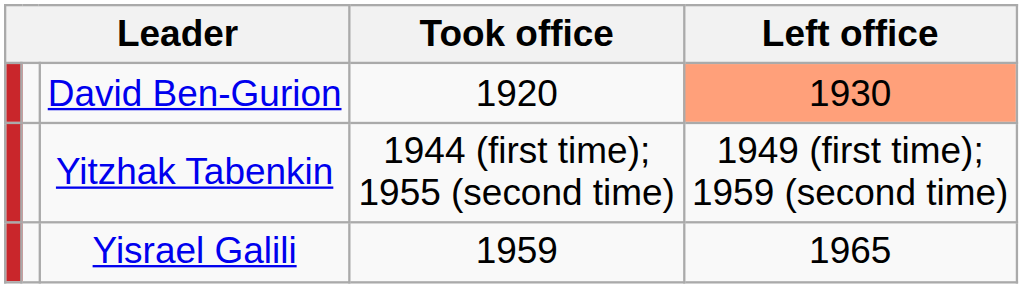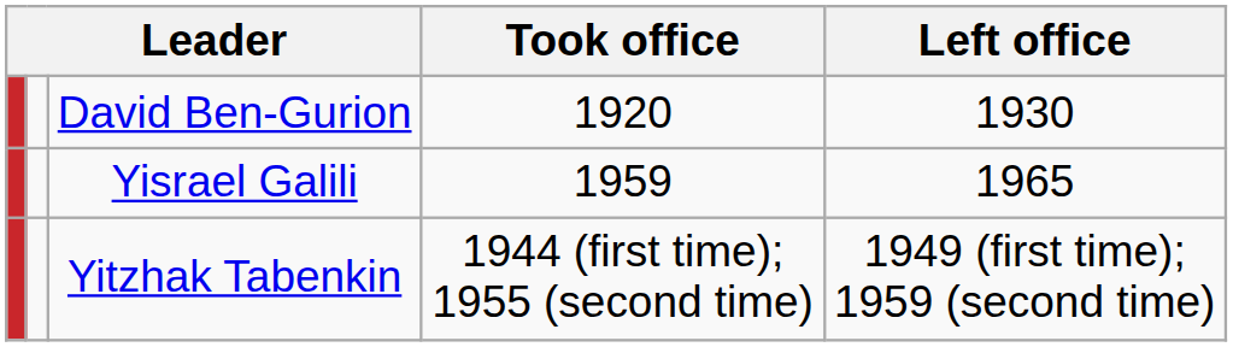 <table class="wikitable" style="text-align: center;">
 <tr>
 <th colspan="3">Leader</th>
 <th>Took office</th>
 <th>Left office</th>
 </tr>
 <tr>
 <td style="background: #C9262B; color: white"></td>
 <td></td>
 <td><a href='#'>David Ben-Gurion</a></td>
 <td>1920</td>
-<td style="background: lightsalmon;">1930</td>
+<td>1930</td>
+</tr>
+<tr>
+<td style="background: #C9262B; color: white"></td>
+<td></td>
+<td><a href='#'>Yisrael Galili</a></td>
+<td>1959</td>
+<td>1965</td>
 </tr>
 <tr>
 <td style="background: #C9262B; color: white"></td>
 <td></td>
 <td><a href='#'>Yitzhak Tabenkin</a></td>
 <td>1944 (first time);<br>1955 (second time)</td>
 <td>1949 (first time);<br>1959 (second time)</td>
 </tr>
-<tr>
-<td style="background: #C9262B; color: white"></td>
-<td></td>
-<td><a href='#'>Yisrael Galili</a></td>
-<td>1959</td>
-<td>1965</td>
-</tr>
 </table>
